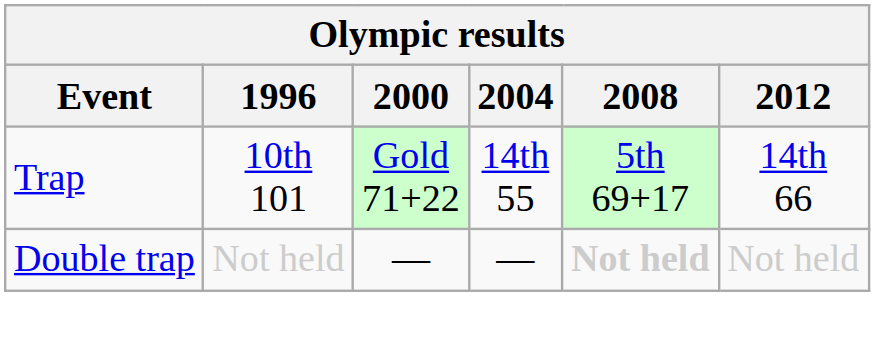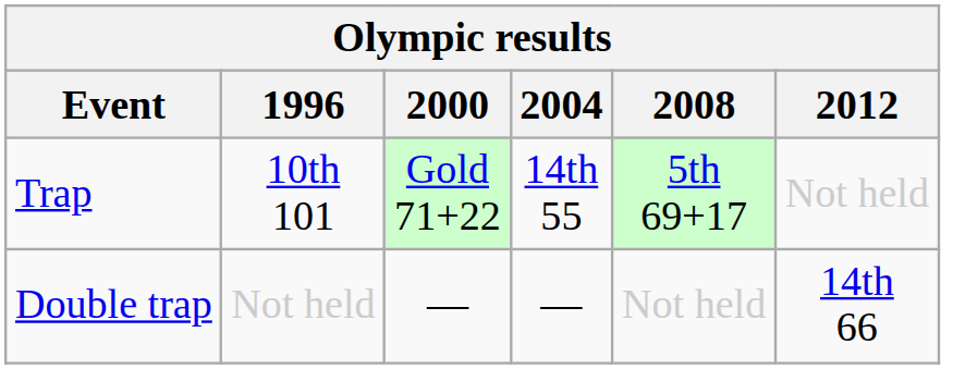 <table class="wikitable" style="text-align: center">
 <tr>
 <th colspan=6>Olympic results</th>
 </tr>
 <tr>
 <th>Event</th>
 <th>1996</th>
 <th>2000</th>
 <th>2004</th>
 <th>2008</th>
 <th>2012</th>
 </tr>
 <tr>
 <td align=left><a href='#'>Trap</a></td>
 <td><a href='#'>10th</a><br>101</td>
 <td style="background: #ccffcc"> <a href='#'>Gold</a><br>71+22</td>
 <td><a href='#'>14th</a><br>55</td>
 <td style="background: #ccffcc"><a href='#'>5th</a><br>69+17</td>
-<td><a href='#'>14th</a><br>66</td>
+<td style="color: #cccccc">Not held</td>
 </tr>
 <tr>
 <td align=left><a href='#'>Double trap</a></td>
 <td style="color: #cccccc">Not held</td>
 <td>—</td>
 <td>—</td>
-<td style="color: #cccccc"><strong>Not held</strong></td>
 <td style="color: #cccccc">Not held</td>
+<td><a href='#'>14th</a><br>66</td>
 </tr>
 </table>
